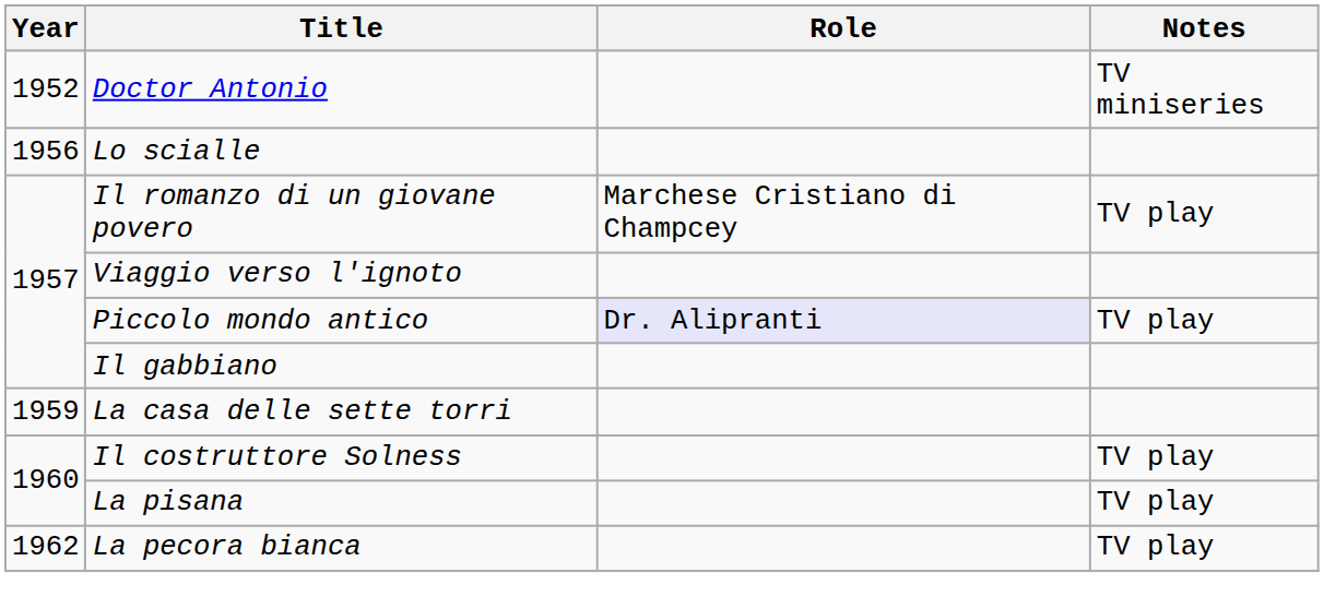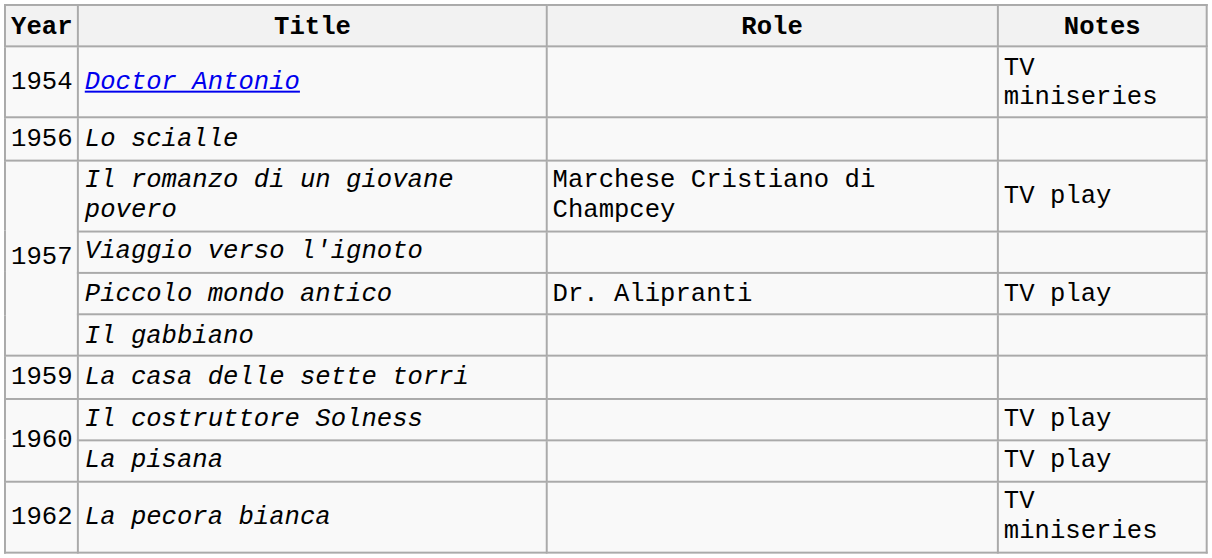 <table class="wikitable plainrowheaders sortable">
 <tr>
 <th scope="col">Year</th>
 <th scope="col">Title</th>
 <th scope="col">Role</th>
 <th scope="col">Notes</th>
 </tr>
 <tr>
-<td>1952</td>
+<td>1954</td>
 <td><em><a href='#'>Doctor Antonio</a></em></td>
 <td></td>
 <td>TV miniseries</td>
 </tr>
 <tr>
 <td>1956</td>
 <td><em>Lo scialle</em></td>
 <td></td>
 <td></td>
 </tr>
 <tr>
 <td rowspan=4>1957</td>
 <td><em>Il romanzo di un giovane povero</em></td>
 <td>Marchese Cristiano di Champcey</td>
 <td>TV play</td>
 </tr>
 <tr>
 <td><em>Viaggio verso l'ignoto</em></td>
 <td></td>
 <td></td>
 </tr>
 <tr>
 <td><em>Piccolo mondo antico</em></td>
-<td style="background: lavender;">Dr. Alipranti</td>
+<td>Dr. Alipranti</td>
 <td>TV play</td>
 </tr>
 <tr>
 <td><em>Il gabbiano</em></td>
 <td></td>
 <td></td>
 </tr>
 <tr>
 <td>1959</td>
 <td><em>La casa delle sette torri</em></td>
 <td></td>
 <td></td>
 </tr>
 <tr>
 <td rowspan=2>1960</td>
 <td><em>Il costruttore Solness</em></td>
 <td></td>
 <td>TV play</td>
 </tr>
 <tr>
 <td><em>La pisana</em></td>
 <td></td>
 <td>TV play</td>
 </tr>
 <tr>
 <td>1962</td>
 <td><em>La pecora bianca</em></td>
 <td></td>
-<td>TV play</td>
+<td>TV miniseries</td>
 </tr>
 </table>
